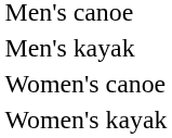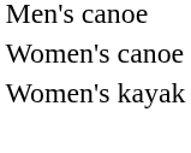 <table>
 <tr>
 <td>Men's canoe<br></td>
-<td></td>
-<td></td>
-<td></td>
-</tr>
-<tr>
-<td>Men's kayak<br></td>
 <td></td>
 <td></td>
 <td></td>
 </tr>
 <tr>
 <td>Women's canoe<br></td>
 <td></td>
 <td></td>
 <td></td>
 </tr>
 <tr>
 <td>Women's kayak<br></td>
 <td></td>
 <td></td>
 <td></td>
 </tr>
 </table>
